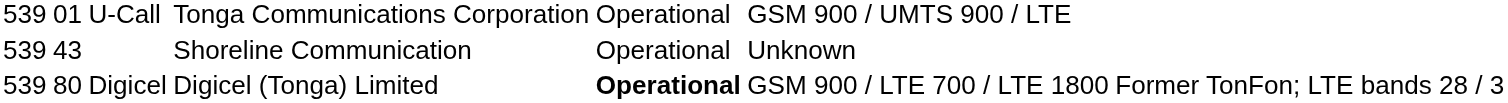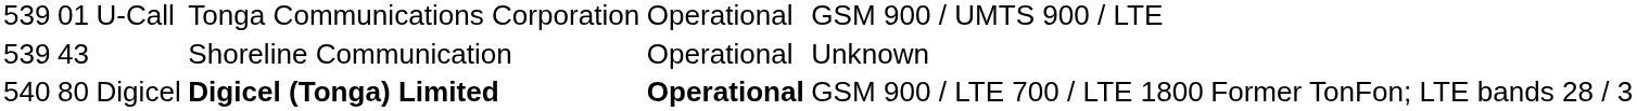 <table>
 <tr>
 <td>539</td>
 <td>01</td>
 <td>U-Call</td>
 <td>Tonga Communications Corporation</td>
 <td>Operational</td>
 <td>GSM 900 / UMTS 900 / LTE</td>
 <td></td>
 </tr>
 <tr>
 <td>539</td>
 <td>43</td>
 <td></td>
 <td>Shoreline Communication</td>
 <td>Operational</td>
 <td>Unknown</td>
 <td></td>
 </tr>
 <tr>
-<td>539</td>
+<td>540</td>
 <td>80</td>
 <td>Digicel</td>
-<td>Digicel (Tonga) Limited</td>
+<td><strong>Digicel (Tonga) Limited</strong></td>
 <td><strong>Operational</strong></td>
 <td>GSM 900 / LTE 700 / LTE 1800</td>
 <td>Former TonFon; LTE bands 28 / 3</td>
 </tr>
 </table>
